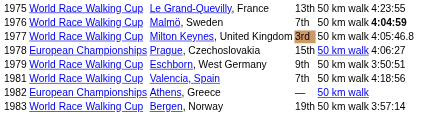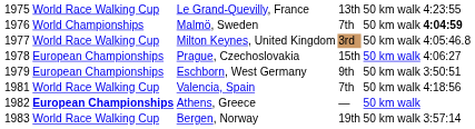 <table>
 <tr>
 <td>1975</td>
 <td><a href='#'>World Race Walking Cup</a></td>
 <td><a href='#'>Le Grand-Quevilly</a>, France</td>
 <td>13th</td>
 <td>50 km walk</td>
 <td>4:23:55</td>
 </tr>
 <tr>
 <td>1976</td>
-<td><a href='#'>World Race Walking Cup</a></td>
+<td><a href='#'>World Championships</a></td>
 <td><a href='#'>Malmö</a>, Sweden</td>
 <td>7th</td>
 <td>50 km walk</td>
 <td><strong>4:04:59</strong></td>
 </tr>
 <tr>
 <td>1977</td>
 <td><a href='#'>World Race Walking Cup</a></td>
 <td><a href='#'>Milton Keynes</a>, United Kingdom</td>
 <td bgcolor=cc9966>3rd</td>
 <td>50 km walk</td>
 <td>4:05:46.8</td>
 </tr>
 <tr>
 <td>1978</td>
 <td><a href='#'>European Championships</a></td>
 <td><a href='#'>Prague</a>, Czechoslovakia</td>
 <td>15th</td>
 <td><a href='#'>50 km walk</a></td>
 <td>4:06:27</td>
 </tr>
 <tr>
 <td>1979</td>
-<td><a href='#'>World Race Walking Cup</a></td>
+<td><a href='#'>European Championships</a></td>
 <td><a href='#'>Eschborn</a>, West Germany</td>
 <td>9th</td>
 <td>50 km walk</td>
 <td>3:50:51</td>
 </tr>
 <tr>
 <td>1981</td>
 <td><a href='#'>World Race Walking Cup</a></td>
 <td><a href='#'>Valencia, Spain</a></td>
 <td>7th</td>
 <td>50 km walk</td>
 <td>4:18:56</td>
 </tr>
 <tr>
 <td>1982</td>
-<td><a href='#'>European Championships</a></td>
+<td><strong><a href='#'>European Championships</a></strong></td>
 <td><a href='#'>Athens</a>, Greece</td>
 <td>—</td>
 <td><a href='#'>50 km walk</a></td>
 <td></td>
 </tr>
 <tr>
 <td>1983</td>
 <td><a href='#'>World Race Walking Cup</a></td>
 <td><a href='#'>Bergen</a>, Norway</td>
 <td>19th</td>
 <td>50 km walk</td>
 <td>3:57:14</td>
 </tr>
 </table>
